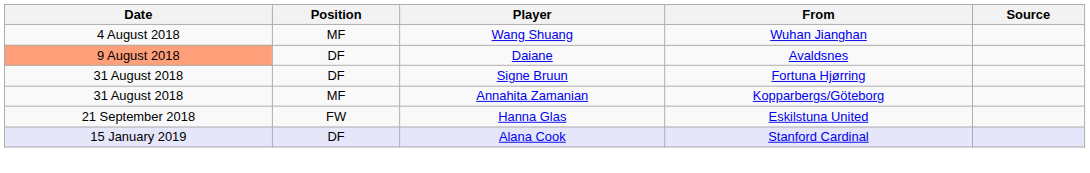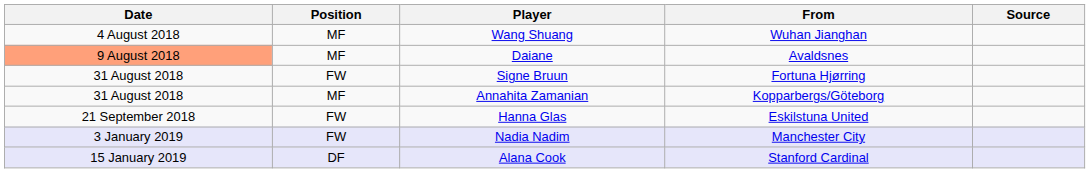 <table class="wikitable sortable" style="width:90%; text-align:center; font-size:85%; text-align:centre;">
 <tr>
 <th><strong>Date</strong></th>
 <th><strong>Position</strong></th>
 <th><strong>Player</strong></th>
 <th><strong>From</strong></th>
 <th><strong>Source</strong></th>
 </tr>
 <tr>
 <td>4 August 2018</td>
 <td>MF</td>
 <td> <a href='#'>Wang Shuang</a></td>
 <td> <a href='#'>Wuhan Jianghan</a></td>
 <td></td>
 </tr>
 <tr>
 <td style="background: lightsalmon;">9 August 2018</td>
-<td>DF</td>
+<td>MF</td>
 <td> <a href='#'>Daiane</a></td>
 <td> <a href='#'>Avaldsnes</a></td>
 <td></td>
 </tr>
 <tr>
 <td>31 August 2018</td>
-<td>DF</td>
+<td>FW</td>
 <td> <a href='#'>Signe Bruun</a></td>
 <td> <a href='#'>Fortuna Hjørring</a></td>
 <td></td>
 </tr>
 <tr>
 <td>31 August 2018</td>
 <td>MF</td>
 <td> <a href='#'>Annahita Zamanian</a></td>
 <td> <a href='#'>Kopparbergs/Göteborg</a></td>
 <td></td>
 </tr>
 <tr>
 <td>21 September 2018</td>
 <td>FW</td>
 <td> <a href='#'>Hanna Glas</a></td>
 <td> <a href='#'>Eskilstuna United</a></td>
 <td></td>
 </tr>
 <tr>
+<td style="background:lavender; color:black;" scope="col">3 January 2019</td>
+<td style="background:lavender; color:black;" scope="col">FW</td>
+<td style="background:lavender; color:black;" scope="col"> <a href='#'>Nadia Nadim</a></td>
+<td style="background:lavender; color:black;" scope="col"> <a href='#'>Manchester City</a></td>
+<td style="background:lavender; color:black;" scope="col"></td>
+</tr>
+<tr>
 <td style="background:lavender; color:black;" scope="col">15 January 2019</td>
 <td style="background:lavender; color:black;" scope="col">DF</td>
 <td style="background:lavender; color:black;" scope="col"> <a href='#'>Alana Cook</a></td>
 <td style="background:lavender; color:black;" scope="col"> <a href='#'>Stanford Cardinal</a></td>
 <td style="background:lavender; color:black;" scope="col"></td>
 </tr>
 </table>
